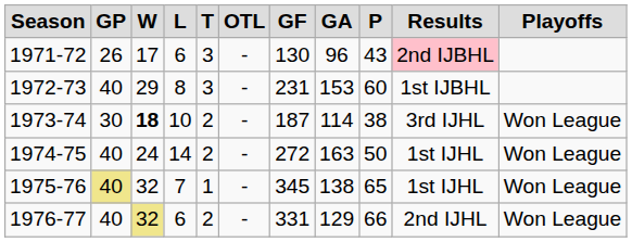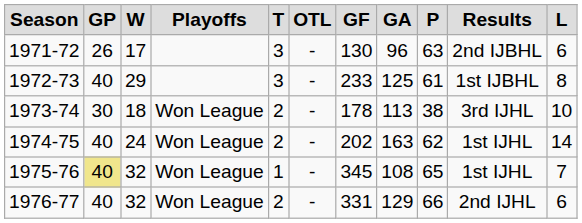 <table class="wikitable">
 <tr align="center"  bgcolor="#dddddd">
 <td><strong>Season</strong></td>
 <td><strong>GP</strong></td>
 <td><strong>W</strong></td>
-<td><strong>L</strong></td>
+<td><strong>Playoffs</strong></td>
 <td><strong>T</strong></td>
 <td><strong>OTL</strong></td>
 <td><strong>GF</strong></td>
 <td><strong>GA</strong></td>
 <td><strong>P</strong></td>
 <td><strong>Results</strong></td>
-<td><strong>Playoffs</strong></td>
+<td><strong>L</strong></td>
 </tr>
 <tr align="center">
 <td>1971-72</td>
 <td>26</td>
 <td>17</td>
-<td>6</td>
+<td></td>
 <td>3</td>
 <td>-</td>
 <td>130</td>
 <td>96</td>
-<td>43</td>
-<td style="background: pink;">2nd IJBHL</td>
-<td></td>
+<td>63</td>
+<td>2nd IJBHL</td>
+<td>6</td>
 </tr>
 <tr align="center">
 <td>1972-73</td>
 <td>40</td>
 <td>29</td>
-<td>8</td>
+<td></td>
 <td>3</td>
 <td>-</td>
-<td>231</td>
-<td>153</td>
-<td>60</td>
+<td>233</td>
+<td>125</td>
+<td>61</td>
 <td>1st IJBHL</td>
-<td></td>
+<td>8</td>
 </tr>
 <tr align="center">
 <td>1973-74</td>
 <td>30</td>
-<td><strong>18</strong></td>
-<td>10</td>
+<td>18</td>
+<td>Won League</td>
 <td>2</td>
 <td>-</td>
-<td>187</td>
-<td>114</td>
+<td>178</td>
+<td>113</td>
 <td>38</td>
 <td>3rd IJHL</td>
-<td>Won League</td>
+<td>10</td>
 </tr>
 <tr align="center">
 <td>1974-75</td>
 <td>40</td>
 <td>24</td>
-<td>14</td>
+<td>Won League</td>
 <td>2</td>
 <td>-</td>
-<td>272</td>
+<td>202</td>
 <td>163</td>
-<td>50</td>
+<td>62</td>
 <td>1st IJHL</td>
-<td>Won League</td>
+<td>14</td>
 </tr>
 <tr align="center">
 <td>1975-76</td>
 <td style="background: khaki;">40</td>
 <td>32</td>
-<td>7</td>
+<td>Won League</td>
 <td>1</td>
 <td>-</td>
 <td>345</td>
-<td>138</td>
+<td>108</td>
 <td>65</td>
 <td>1st IJHL</td>
-<td>Won League</td>
+<td>7</td>
 </tr>
 <tr align="center">
 <td>1976-77</td>
 <td>40</td>
-<td style="background: khaki;">32</td>
-<td>6</td>
+<td>32</td>
+<td>Won League</td>
 <td>2</td>
 <td>-</td>
 <td>331</td>
 <td>129</td>
 <td>66</td>
 <td>2nd IJHL</td>
-<td>Won League</td>
+<td>6</td>
 </tr>
 </table>
